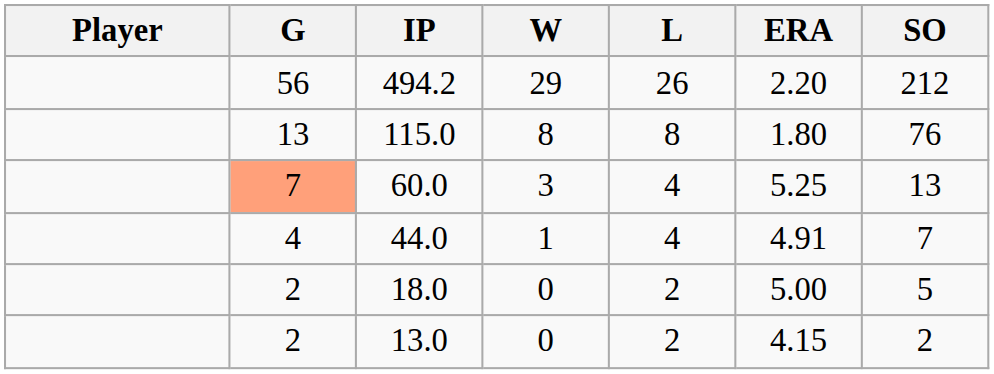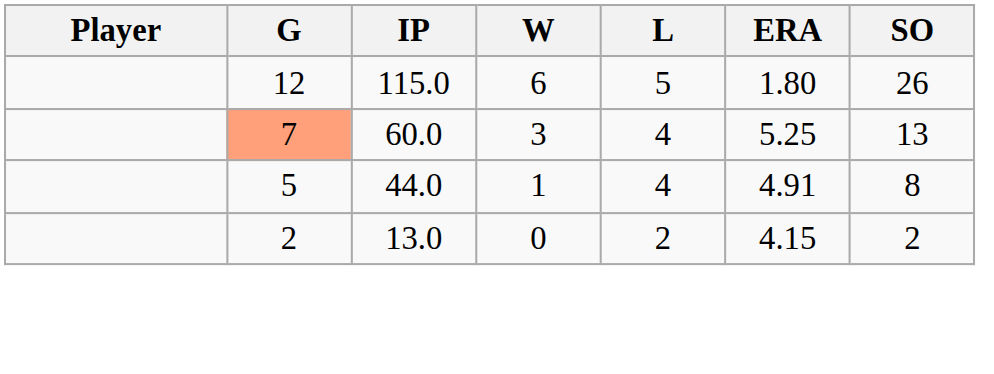 <table class="wikitable sortable">
 <tr>
 <th bgcolor="#DDDDFF" width="16%">Player</th>
 <th bgcolor="#DDDDFF" width="9%">G</th>
 <th bgcolor="#DDDDFF" width="9%">IP</th>
 <th bgcolor="#DDDDFF" width="9%">W</th>
 <th bgcolor="#DDDDFF" width="9%">L</th>
 <th bgcolor="#DDDDFF" width="9%">ERA</th>
 <th bgcolor="#DDDDFF" width="9%">SO</th>
 </tr>
 <tr align="center">
 <td></td>
-<td>56</td>
-<td>494.2</td>
-<td>29</td>
+<td>12</td>
+<td>115.0</td>
+<td>6</td>
+<td>5</td>
+<td>1.80</td>
 <td>26</td>
-<td>2.20</td>
-<td>212</td>
-</tr>
-<tr align="center">
-<td></td>
-<td>13</td>
-<td>115.0</td>
-<td>8</td>
-<td>8</td>
-<td>1.80</td>
-<td>76</td>
 </tr>
 <tr align="center">
 <td></td>
 <td style="background: lightsalmon;">7</td>
 <td>60.0</td>
 <td>3</td>
 <td>4</td>
 <td>5.25</td>
 <td>13</td>
 </tr>
 <tr align="center">
 <td></td>
-<td>4</td>
+<td>5</td>
 <td>44.0</td>
 <td>1</td>
 <td>4</td>
 <td>4.91</td>
-<td>7</td>
-</tr>
-<tr align="center">
-<td></td>
-<td>2</td>
-<td>18.0</td>
-<td>0</td>
-<td>2</td>
-<td>5.00</td>
-<td>5</td>
+<td>8</td>
 </tr>
 <tr align="center">
 <td></td>
 <td>2</td>
 <td>13.0</td>
 <td>0</td>
 <td>2</td>
 <td>4.15</td>
 <td>2</td>
 </tr>
 </table>
